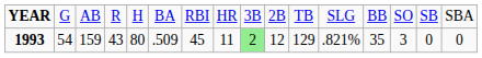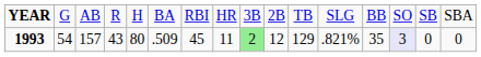 <table class="wikitable">
 <tr align=center>
 <td><strong>YEAR</strong></td>
 <td><a href='#'>G</a></td>
 <td><a href='#'>AB</a></td>
 <td><a href='#'>R</a></td>
 <td><a href='#'>H</a></td>
 <td><a href='#'>BA</a></td>
 <td><a href='#'>RBI</a></td>
 <td><a href='#'>HR</a></td>
 <td><a href='#'>3B</a></td>
 <td><a href='#'>2B</a></td>
 <td><a href='#'>TB</a></td>
 <td><a href='#'>SLG</a></td>
 <td><a href='#'>BB</a></td>
 <td><a href='#'>SO</a></td>
 <td><a href='#'>SB</a></td>
 <td>SBA</td>
 </tr>
 <tr align=center>
 <td><strong>1993</strong></td>
 <td>54</td>
-<td>159</td>
+<td>157</td>
 <td>43</td>
 <td>80</td>
 <td>.509</td>
 <td>45</td>
 <td>11</td>
 <td style="background: lightgreen;">2</td>
 <td>12</td>
 <td>129</td>
 <td>.821%</td>
 <td>35</td>
-<td>3</td>
+<td style="background: lavender;">3</td>
 <td>0</td>
 <td>0</td>
 </tr>
 </table>
